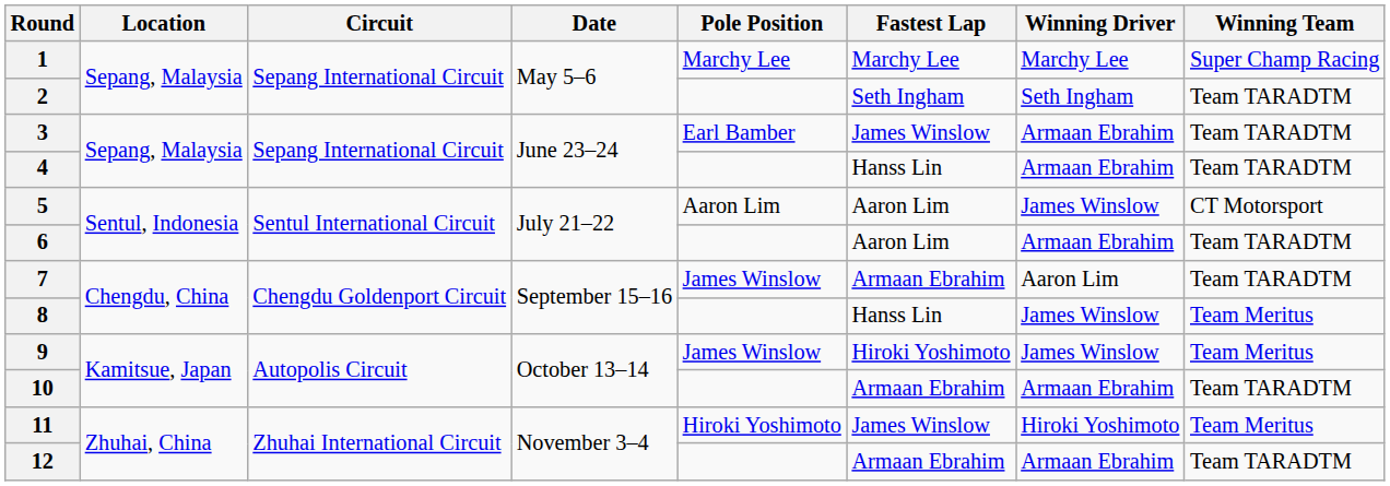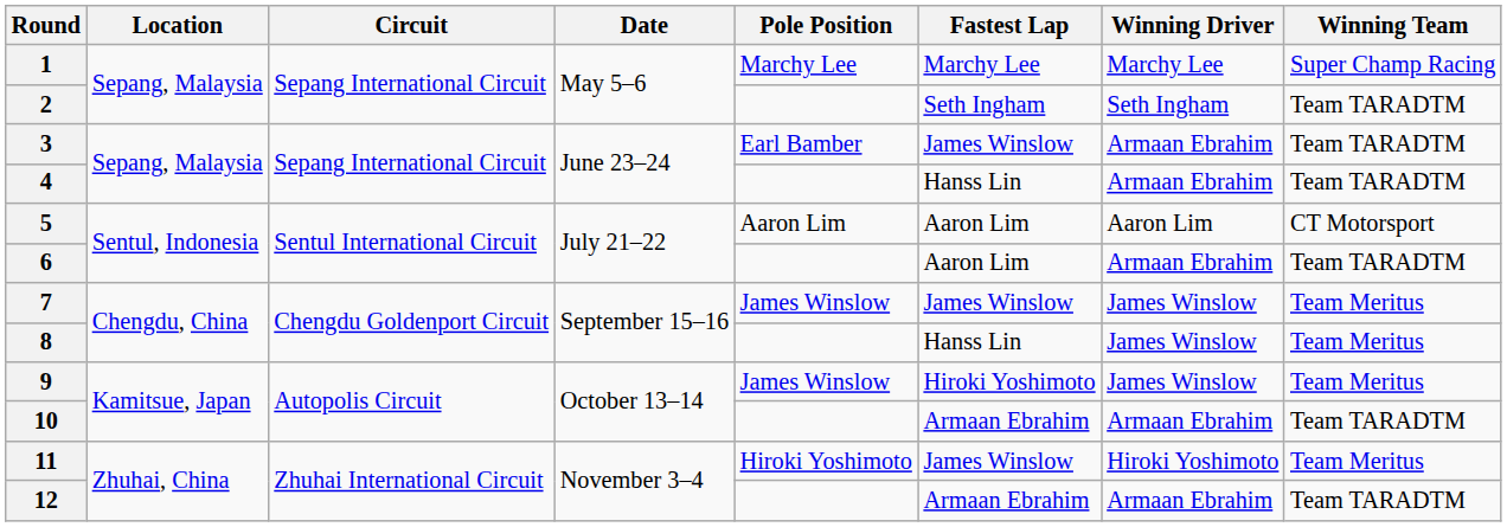 <table class="wikitable" style="font-size:85%;">
 <tr>
 <th>Round</th>
 <th>Location</th>
 <th>Circuit</th>
 <th>Date</th>
 <th>Pole Position</th>
 <th>Fastest Lap</th>
 <th>Winning Driver</th>
 <th>Winning Team</th>
 </tr>
 <tr>
 <th>1</th>
 <td rowspan=2 nowrap> <a href='#'>Sepang</a>, <a href='#'>Malaysia</a></td>
 <td rowspan=2 nowrap><a href='#'>Sepang International Circuit</a></td>
 <td rowspan=2>May 5–6</td>
 <td> <a href='#'>Marchy Lee</a></td>
 <td> <a href='#'>Marchy Lee</a></td>
 <td> <a href='#'>Marchy Lee</a></td>
 <td nowrap> <a href='#'>Super Champ Racing</a></td>
 </tr>
 <tr>
 <th>2</th>
 <td></td>
 <td> <a href='#'>Seth Ingham</a></td>
 <td> <a href='#'>Seth Ingham</a></td>
 <td> Team TARADTM</td>
 </tr>
 <tr>
 <th>3</th>
 <td rowspan=2> <a href='#'>Sepang</a>, <a href='#'>Malaysia</a></td>
 <td rowspan=2><a href='#'>Sepang International Circuit</a></td>
 <td rowspan=2>June 23–24</td>
 <td> <a href='#'>Earl Bamber</a></td>
 <td> <a href='#'>James Winslow</a></td>
 <td> <a href='#'>Armaan Ebrahim</a></td>
 <td> Team TARADTM</td>
 </tr>
 <tr>
 <th>4</th>
 <td></td>
 <td> Hanss Lin</td>
 <td> <a href='#'>Armaan Ebrahim</a></td>
 <td> Team TARADTM</td>
 </tr>
 <tr>
 <th>5</th>
 <td rowspan=2> <a href='#'>Sentul</a>, <a href='#'>Indonesia</a></td>
 <td rowspan=2><a href='#'>Sentul International Circuit</a></td>
 <td rowspan=2>July 21–22</td>
 <td> Aaron Lim</td>
 <td> Aaron Lim</td>
-<td> <a href='#'>James Winslow</a></td>
+<td> Aaron Lim</td>
 <td> CT Motorsport</td>
 </tr>
 <tr>
 <th>6</th>
 <td></td>
 <td> Aaron Lim</td>
 <td> <a href='#'>Armaan Ebrahim</a></td>
 <td> Team TARADTM</td>
 </tr>
 <tr>
 <th>7</th>
 <td rowspan=2> <a href='#'>Chengdu</a>, <a href='#'>China</a></td>
 <td rowspan=2 nowrap><a href='#'>Chengdu Goldenport Circuit</a></td>
 <td rowspan=2 nowrap>September 15–16</td>
 <td> <a href='#'>James Winslow</a></td>
-<td> <a href='#'>Armaan Ebrahim</a></td>
-<td> Aaron Lim</td>
-<td> Team TARADTM</td>
+<td> <a href='#'>James Winslow</a></td>
+<td> <a href='#'>James Winslow</a></td>
+<td> <a href='#'>Team Meritus</a></td>
 </tr>
 <tr>
 <th>8</th>
 <td></td>
 <td> Hanss Lin</td>
 <td> <a href='#'>James Winslow</a></td>
 <td> <a href='#'>Team Meritus</a></td>
 </tr>
 <tr>
 <th>9</th>
 <td rowspan=2> <a href='#'>Kamitsue</a>, <a href='#'>Japan</a></td>
 <td rowspan=2><a href='#'>Autopolis Circuit</a></td>
 <td rowspan=2>October 13–14</td>
 <td> <a href='#'>James Winslow</a></td>
 <td nowrap> <a href='#'>Hiroki Yoshimoto</a></td>
 <td> <a href='#'>James Winslow</a></td>
 <td> <a href='#'>Team Meritus</a></td>
 </tr>
 <tr>
 <th>10</th>
 <td></td>
 <td> <a href='#'>Armaan Ebrahim</a></td>
 <td> <a href='#'>Armaan Ebrahim</a></td>
 <td> Team TARADTM</td>
 </tr>
 <tr>
 <th>11</th>
 <td rowspan=2> <a href='#'>Zhuhai</a>, <a href='#'>China</a></td>
 <td rowspan=2><a href='#'>Zhuhai International Circuit</a></td>
 <td rowspan=2>November 3–4</td>
 <td nowrap> <a href='#'>Hiroki Yoshimoto</a></td>
 <td nowrap> <a href='#'>James Winslow</a></td>
 <td nowrap> <a href='#'>Hiroki Yoshimoto</a></td>
 <td> <a href='#'>Team Meritus</a></td>
 </tr>
 <tr>
 <th>12</th>
 <td></td>
 <td> <a href='#'>Armaan Ebrahim</a></td>
 <td> <a href='#'>Armaan Ebrahim</a></td>
 <td nowrap> Team TARADTM</td>
 </tr>
 </table>
